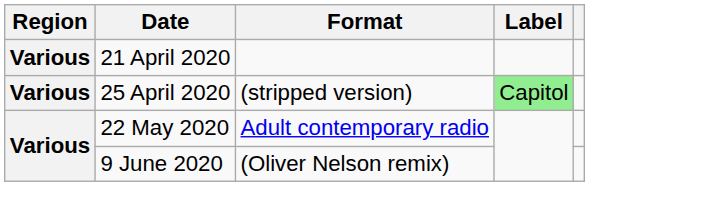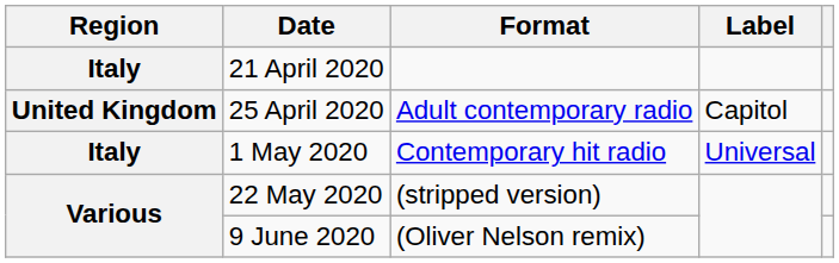 <table class="wikitable plainrowheaders">
 <tr>
 <th scope="col">Region</th>
 <th scope="col">Date</th>
 <th scope="col">Format</th>
 <th scope="col">Label</th>
 <th scope="col"></th>
 </tr>
 <tr>
-<th scope="row">Various</th>
+<th scope="row">Italy</th>
 <td>21 April 2020</td>
 <td></td>
 <td></td>
 <td style="text-align:center;"></td>
 </tr>
 <tr>
-<th scope="row">Various</th>
+<th scope="row">United Kingdom</th>
 <td>25 April 2020</td>
-<td> (stripped version)</td>
-<td style="background: lightgreen;">Capitol</td>
+<td><a href='#'>Adult contemporary radio</a></td>
+<td>Capitol</td>
+<td style="text-align:center;"></td>
+</tr>
+<tr>
+<th scope="row">Italy</th>
+<td>1 May 2020</td>
+<td><a href='#'>Contemporary hit radio</a></td>
+<td><a href='#'>Universal</a></td>
 <td style="text-align:center;"></td>
 </tr>
 <tr>
 <th scope="row" rowspan="2">Various</th>
 <td>22 May 2020</td>
-<td><a href='#'>Adult contemporary radio</a></td>
+<td> (stripped version)</td>
 <td rowspan="2"></td>
 <td style="text-align:center;"></td>
 </tr>
 <tr>
 <td>9 June 2020</td>
 <td> (Oliver Nelson remix)</td>
 <td style="text-align:center;"></td>
 </tr>
 </table>
